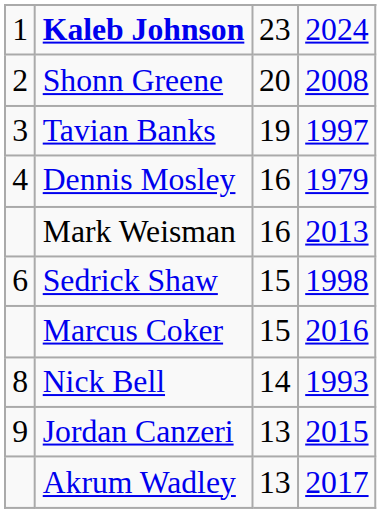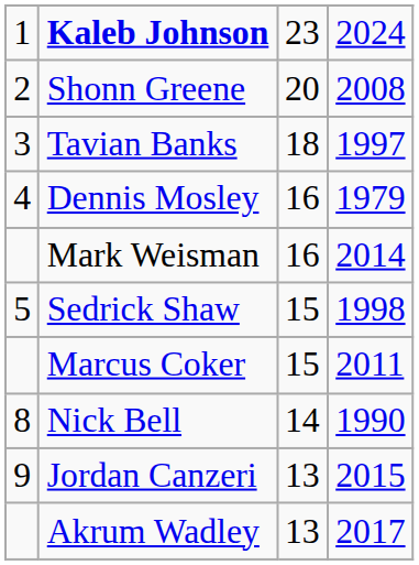 <table class="wikitable">
 <tr>
 </tr>
 <tr>
 <td>1</td>
 <td><strong><a href='#'>Kaleb Johnson</a></strong></td>
 <td><abbr>23</abbr></td>
 <td><a href='#'>2024</a></td>
 </tr>
 <tr>
 <td>2</td>
 <td><a href='#'>Shonn Greene</a></td>
 <td><abbr>20</abbr></td>
 <td><a href='#'>2008</a></td>
 </tr>
 <tr>
 <td>3</td>
 <td><a href='#'>Tavian Banks</a></td>
-<td><abbr>19</abbr></td>
+<td><abbr>18</abbr></td>
 <td><a href='#'>1997</a></td>
 </tr>
 <tr>
 <td>4</td>
 <td><a href='#'>Dennis Mosley</a></td>
 <td><abbr>16</abbr></td>
 <td><a href='#'>1979</a></td>
 </tr>
 <tr>
 <td></td>
 <td>Mark Weisman</td>
 <td><abbr>16</abbr></td>
-<td><a href='#'>2013</a></td>
+<td><a href='#'>2014</a></td>
 </tr>
 <tr>
-<td>6</td>
+<td>5</td>
 <td><a href='#'>Sedrick Shaw</a></td>
 <td><abbr>15</abbr></td>
 <td><a href='#'>1998</a></td>
 </tr>
 <tr>
 <td></td>
 <td><a href='#'>Marcus Coker</a></td>
 <td><abbr>15</abbr></td>
-<td><a href='#'>2016</a></td>
+<td><a href='#'>2011</a></td>
 </tr>
 <tr>
 <td>8</td>
 <td><a href='#'>Nick Bell</a></td>
 <td><abbr>14</abbr></td>
-<td><a href='#'>1993</a></td>
+<td><a href='#'>1990</a></td>
 </tr>
 <tr>
 <td>9</td>
 <td><a href='#'>Jordan Canzeri</a></td>
 <td><abbr>13</abbr></td>
 <td><a href='#'>2015</a></td>
 </tr>
 <tr>
 <td></td>
 <td><a href='#'>Akrum Wadley</a></td>
 <td><abbr>13</abbr></td>
 <td><a href='#'>2017</a></td>
 </tr>
 </table>
